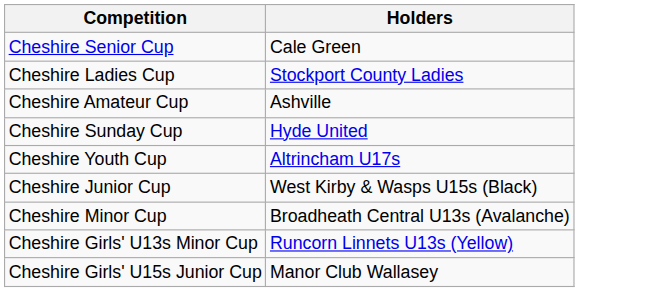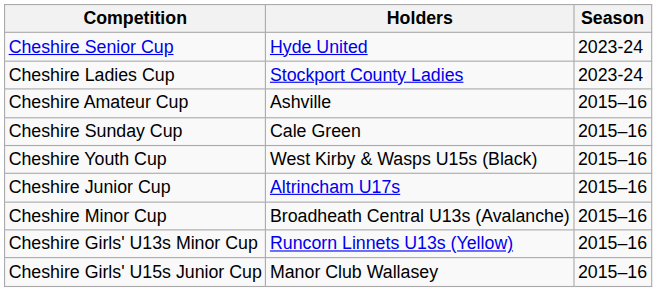 <table class="wikitable">
 <tr>
 <th>Competition</th>
 <th>Holders</th>
+<th>Season</th>
 </tr>
 <tr>
 <td><a href='#'>Cheshire Senior Cup</a></td>
-<td>Cale Green</td>
+<td><a href='#'>Hyde United</a></td>
+<td>2023-24</td>
 </tr>
 <tr>
 <td>Cheshire Ladies Cup</td>
 <td><a href='#'>Stockport County Ladies</a></td>
+<td>2023-24</td>
 </tr>
 <tr>
 <td>Cheshire Amateur Cup</td>
 <td>Ashville</td>
+<td>2015–16</td>
 </tr>
 <tr>
 <td>Cheshire Sunday Cup</td>
-<td><a href='#'>Hyde United</a></td>
+<td>Cale Green</td>
+<td>2015–16</td>
 </tr>
 <tr>
 <td>Cheshire Youth Cup</td>
-<td><a href='#'>Altrincham U17s</a></td>
+<td>West Kirby & Wasps U15s (Black)</td>
+<td>2015–16</td>
 </tr>
 <tr>
 <td>Cheshire Junior Cup</td>
-<td>West Kirby & Wasps U15s (Black)</td>
+<td><a href='#'>Altrincham U17s</a></td>
+<td>2015–16</td>
 </tr>
 <tr>
 <td>Cheshire Minor Cup</td>
 <td>Broadheath Central U13s (Avalanche)</td>
+<td>2015–16</td>
 </tr>
 <tr>
 <td>Cheshire Girls' U13s Minor Cup</td>
 <td><a href='#'>Runcorn Linnets U13s (Yellow)</a></td>
+<td>2015–16</td>
 </tr>
 <tr>
 <td>Cheshire Girls' U15s Junior Cup</td>
 <td>Manor Club Wallasey</td>
+<td>2015–16</td>
 </tr>
 </table>
